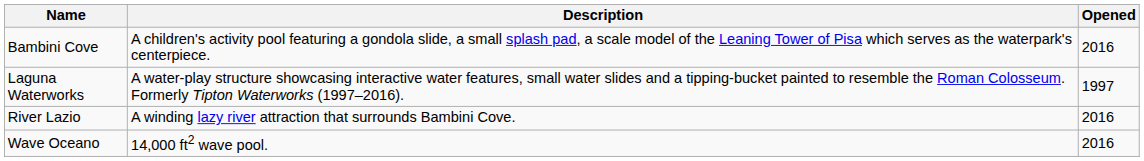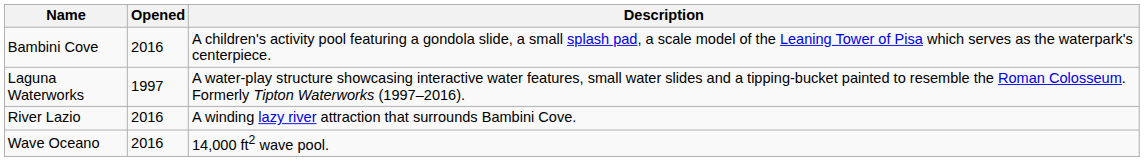 <table class="wikitable">
 <tr>
 <th>Name</th>
+<th>Opened</th>
 <th>Description</th>
-<th>Opened</th>
 </tr>
 <tr>
 <td>Bambini Cove</td>
+<td>2016</td>
 <td>A children's activity pool featuring a gondola slide, a small <a href='#'>splash pad</a>, a scale model of the <a href='#'>Leaning Tower of Pisa</a> which serves as the waterpark's centerpiece.</td>
-<td>2016</td>
 </tr>
 <tr>
 <td>Laguna Waterworks</td>
+<td>1997</td>
 <td>A water-play structure showcasing interactive water features, small water slides and a tipping-bucket painted to resemble the <a href='#'>Roman Colosseum</a>. Formerly <em>Tipton Waterworks</em> (1997–2016).</td>
-<td>1997</td>
 </tr>
 <tr>
 <td>River Lazio</td>
+<td>2016</td>
 <td>A winding <a href='#'>lazy river</a> attraction that surrounds Bambini Cove.</td>
-<td>2016</td>
 </tr>
 <tr>
 <td>Wave Oceano</td>
+<td>2016</td>
 <td>14,000 ft<sup>2</sup> wave pool.</td>
-<td>2016</td>
 </tr>
 </table>
